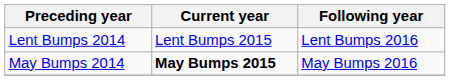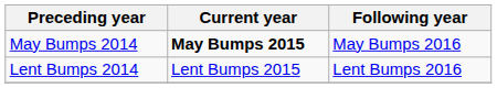 <table class="wikitable" style="margin: 1em auto;">
 <tr>
 <th width=150>Preceding year</th>
 <th width=150>Current year</th>
 <th width=150>Following year</th>
 </tr>
 <tr>
+<td><a href='#'>May Bumps 2014</a></td>
+<td><strong>May Bumps 2015</strong></td>
+<td><a href='#'>May Bumps 2016</a></td>
+</tr>
+<tr>
 <td><a href='#'>Lent Bumps 2014</a></td>
 <td><a href='#'>Lent Bumps 2015</a></td>
 <td><a href='#'>Lent Bumps 2016</a></td>
 </tr>
 <tr>
-<td><a href='#'>May Bumps 2014</a></td>
-<td><strong>May Bumps 2015</strong></td>
-<td><a href='#'>May Bumps 2016</a></td>
-</tr>
-<tr>
 </tr>
 </table>
